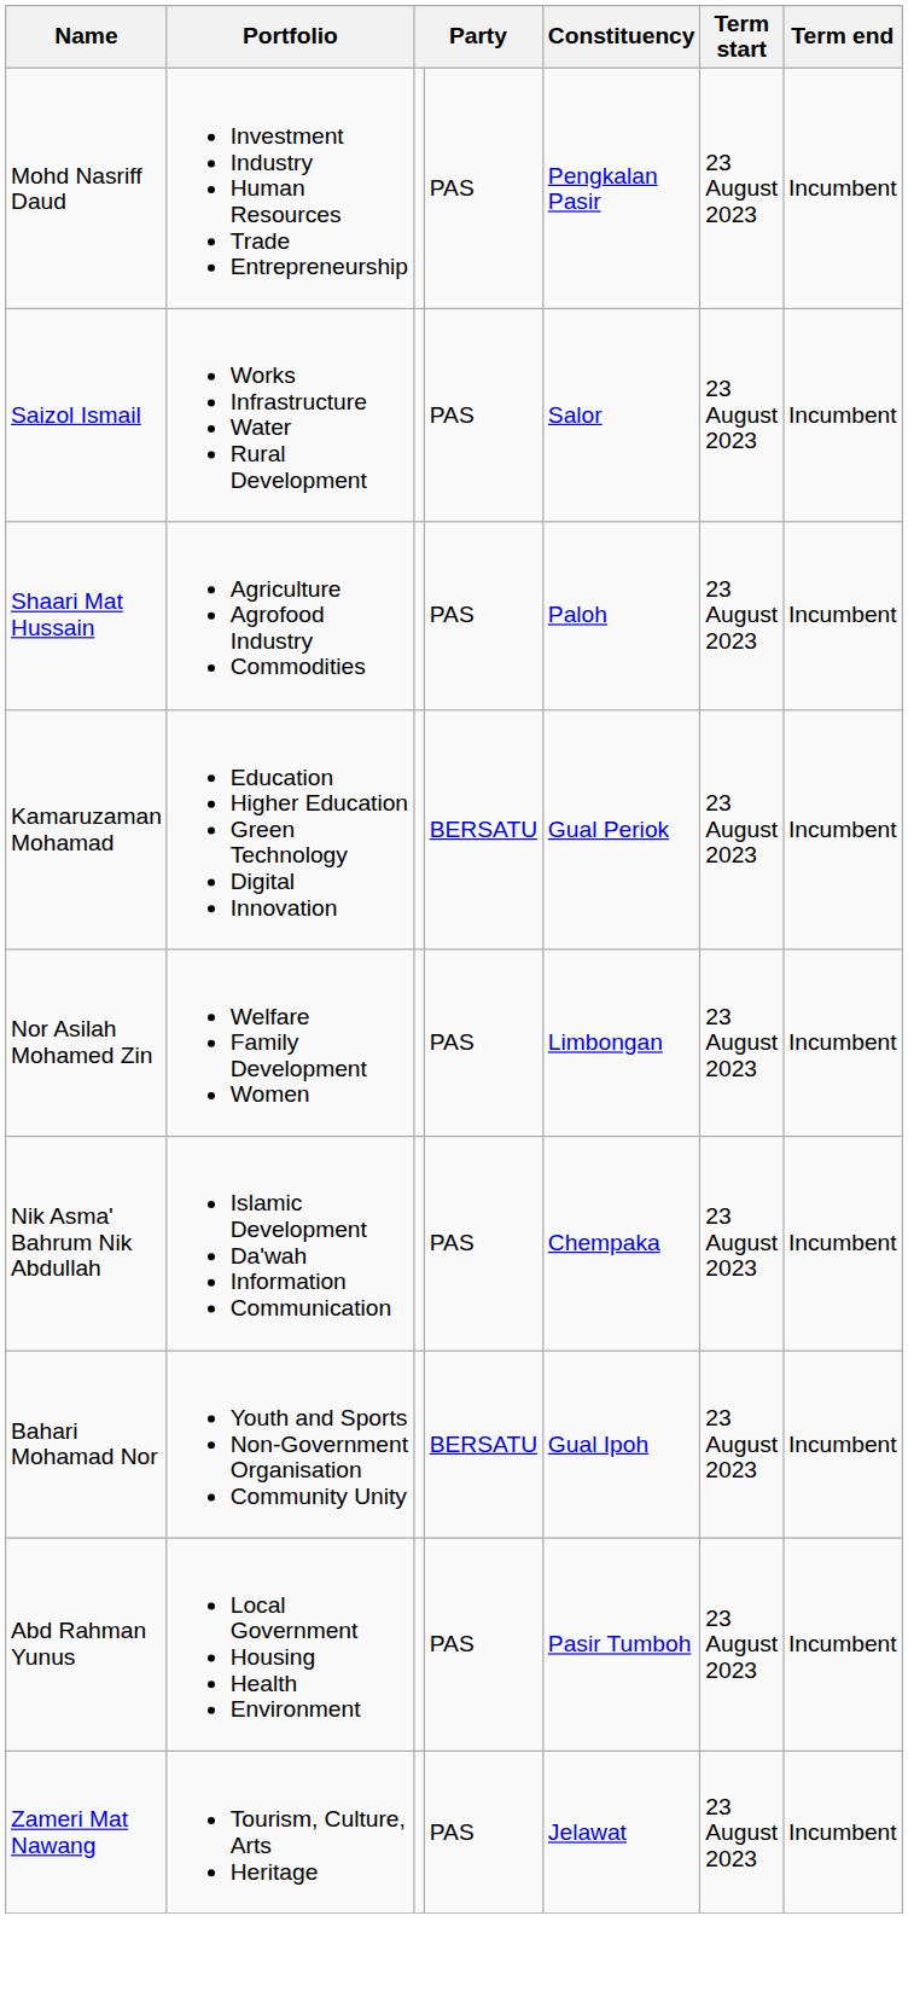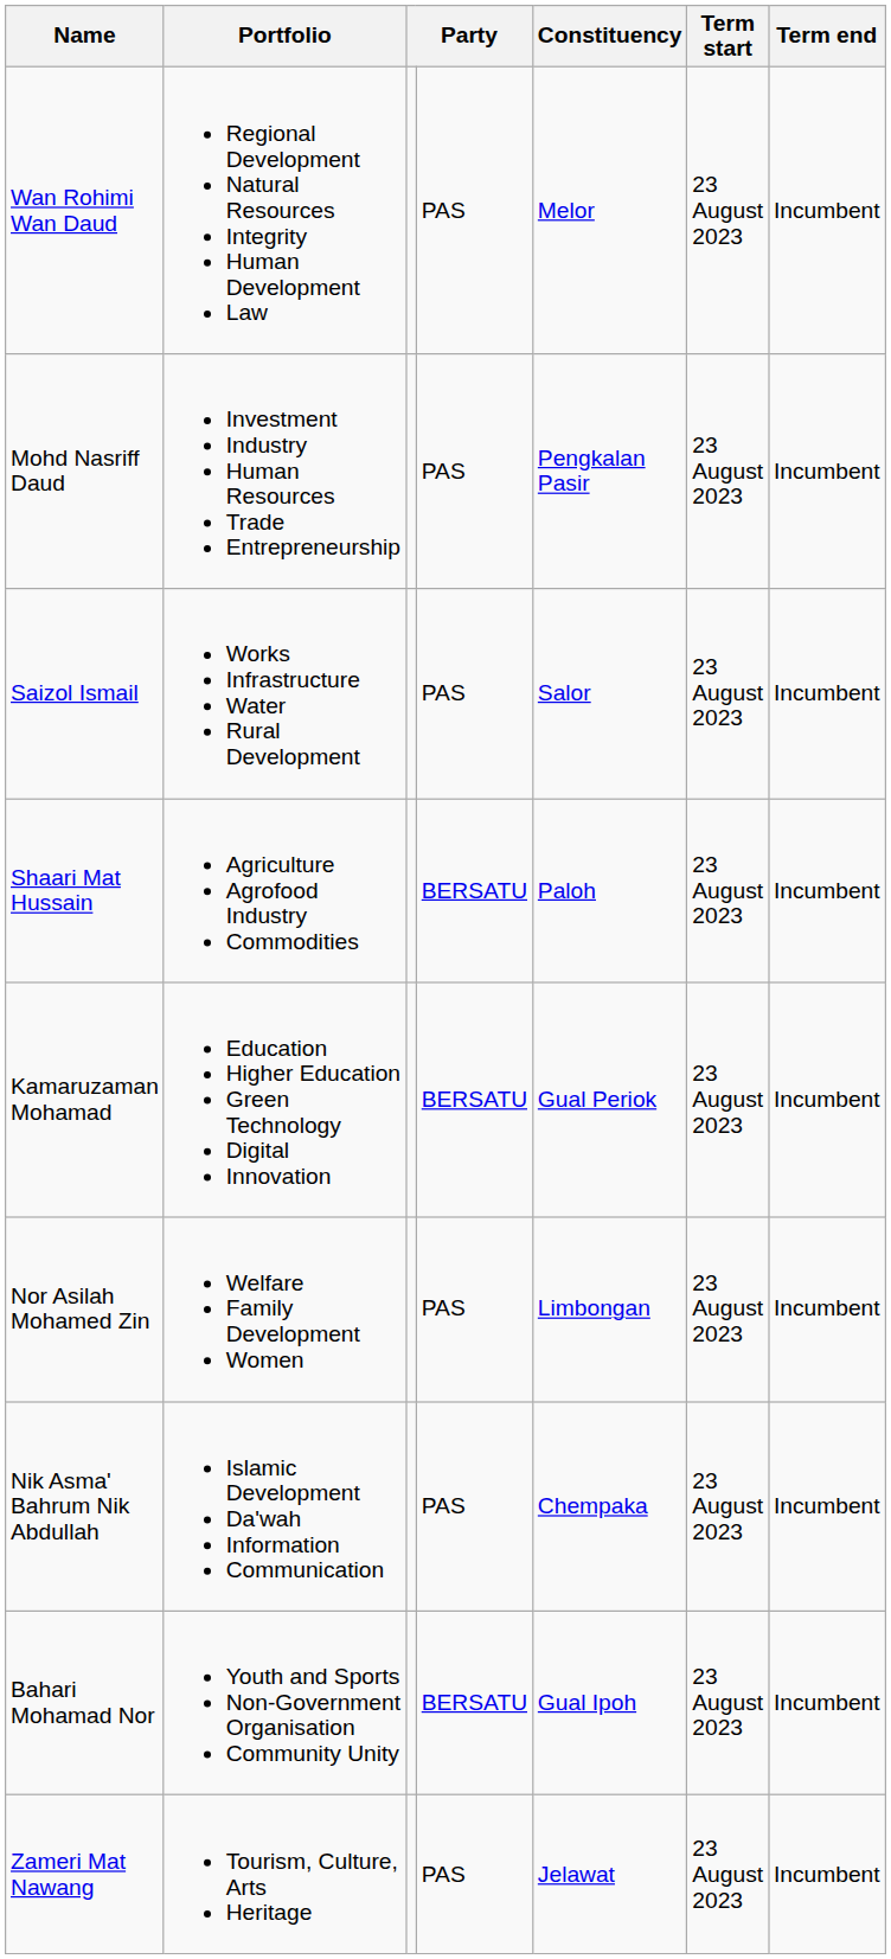 <table class="wikitable">
 <tr>
 <th>Name</th>
 <th>Portfolio</th>
 <th colspan=2>Party</th>
 <th>Constituency</th>
 <th>Term start</th>
 <th>Term end</th>
+</tr>
+<tr>
+<td><a href='#'>Wan Rohimi Wan Daud</a></td>
+<td><br><ul><li>Regional Development</li><li>Natural Resources</li><li>Integrity</li><li>Human Development</li><li>Law</li></ul></td>
+<td bgcolor=></td>
+<td>PAS</td>
+<td><a href='#'>Melor</a></td>
+<td>23 August 2023</td>
+<td>Incumbent</td>
 </tr>
 <tr>
 <td>Mohd Nasriff Daud</td>
 <td><br><ul><li>Investment</li><li>Industry</li><li>Human Resources</li><li>Trade</li><li>Entrepreneurship</li></ul></td>
 <td bgcolor=></td>
 <td>PAS</td>
 <td><a href='#'>Pengkalan Pasir</a></td>
 <td>23 August 2023</td>
 <td>Incumbent</td>
 </tr>
 <tr>
 <td><a href='#'>Saizol Ismail</a></td>
 <td><br><ul><li>Works</li><li>Infrastructure</li><li>Water</li><li>Rural Development</li></ul></td>
 <td bgcolor=></td>
 <td>PAS</td>
 <td><a href='#'>Salor</a></td>
 <td>23 August 2023</td>
 <td>Incumbent</td>
 </tr>
 <tr>
 <td><a href='#'>Shaari Mat Hussain</a></td>
 <td><br><ul><li>Agriculture</li><li>Agrofood Industry</li><li>Commodities</li></ul></td>
 <td bgcolor=></td>
-<td>PAS</td>
+<td><a href='#'>BERSATU</a></td>
 <td><a href='#'>Paloh</a></td>
 <td>23 August 2023</td>
 <td>Incumbent</td>
 </tr>
 <tr>
 <td>Kamaruzaman Mohamad</td>
 <td><br><ul><li>Education</li><li>Higher Education</li><li>Green Technology</li><li>Digital</li><li>Innovation</li></ul></td>
 <td bgcolor=></td>
 <td><a href='#'>BERSATU</a></td>
 <td><a href='#'>Gual Periok</a></td>
 <td>23 August 2023</td>
 <td>Incumbent</td>
 </tr>
 <tr>
 <td>Nor Asilah Mohamed Zin</td>
 <td><br><ul><li>Welfare</li><li>Family Development</li><li>Women</li></ul></td>
 <td bgcolor=></td>
 <td>PAS</td>
 <td><a href='#'>Limbongan</a></td>
 <td>23 August 2023</td>
 <td>Incumbent</td>
 </tr>
 <tr>
 <td>Nik Asma' Bahrum Nik Abdullah</td>
 <td><br><ul><li>Islamic Development</li><li>Da'wah</li><li>Information</li><li>Communication</li></ul></td>
 <td bgcolor=></td>
 <td>PAS</td>
 <td><a href='#'>Chempaka</a></td>
 <td>23 August 2023</td>
 <td>Incumbent</td>
 </tr>
 <tr>
 <td>Bahari Mohamad Nor</td>
 <td><br><ul><li>Youth and Sports</li><li>Non-Government Organisation</li><li>Community Unity</li></ul></td>
 <td bgcolor=></td>
 <td><a href='#'>BERSATU</a></td>
 <td><a href='#'>Gual Ipoh</a></td>
 <td>23 August 2023</td>
 <td>Incumbent</td>
 </tr>
 <tr>
-<td>Abd Rahman Yunus</td>
-<td><br><ul><li>Local Government</li><li>Housing</li><li>Health</li><li>Environment</li></ul></td>
-<td bgcolor=></td>
-<td>PAS</td>
-<td><a href='#'>Pasir Tumboh</a></td>
-<td>23 August 2023</td>
-<td>Incumbent</td>
-</tr>
-<tr>
 <td><a href='#'>Zameri Mat Nawang</a></td>
 <td><br><ul><li>Tourism, Culture, Arts</li><li>Heritage</li></ul></td>
 <td bgcolor=></td>
 <td>PAS</td>
 <td><a href='#'>Jelawat</a></td>
 <td>23 August 2023</td>
 <td>Incumbent</td>
 </tr>
 </table>
